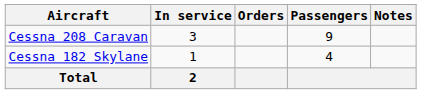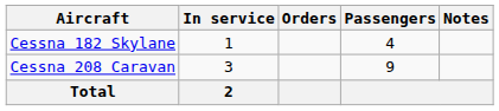 <table class="wikitable" style="margin:1em auto; text-align:center;">
 <tr>
 <th>Aircraft</th>
 <th>In service</th>
 <th>Orders</th>
 <th>Passengers</th>
 <th>Notes</th>
 </tr>
 <tr>
+<td><a href='#'>Cessna 182 Skylane</a></td>
+<td>1</td>
+<td></td>
+<td>4</td>
+<td></td>
+</tr>
+<tr>
 <td><a href='#'>Cessna 208 Caravan</a></td>
 <td>3</td>
 <td></td>
 <td>9</td>
-<td></td>
-</tr>
-<tr>
-<td><a href='#'>Cessna 182 Skylane</a></td>
-<td>1</td>
-<td></td>
-<td>4</td>
 <td></td>
 </tr>
 <tr>
 <th>Total</th>
 <th>2</th>
 <th></th>
 <th colspan=2></th>
 </tr>
 </table>
